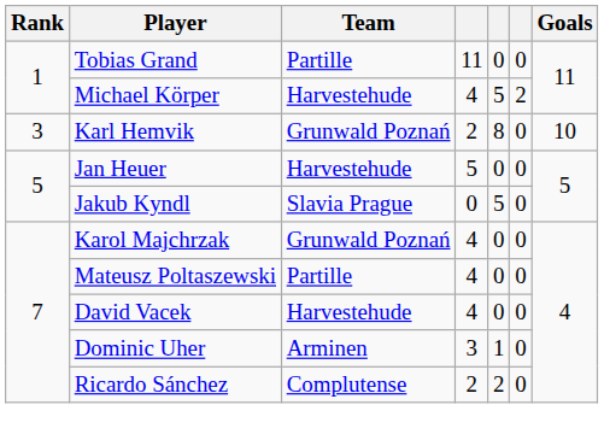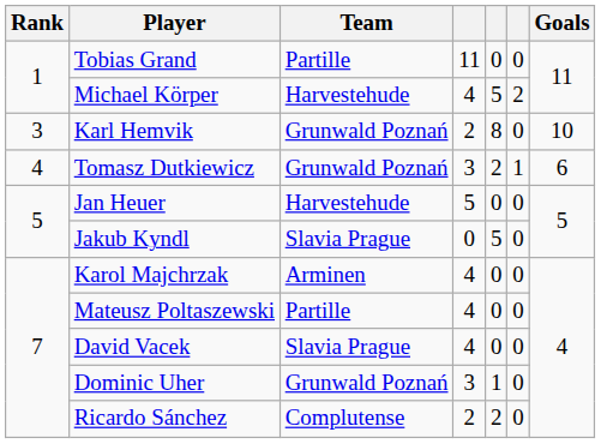 <table class="wikitable" style="text-align:center">
 <tr>
 <th>Rank</th>
 <th>Player</th>
 <th>Team</th>
 <th></th>
 <th></th>
 <th></th>
 <th>Goals</th>
 </tr>
 <tr>
 <td rowspan=2>1</td>
 <td align=left> <a href='#'>Tobias Grand</a></td>
 <td align=left> <a href='#'>Partille</a></td>
 <td>11</td>
 <td>0</td>
 <td>0</td>
 <td rowspan=2>11</td>
 </tr>
 <tr>
 <td align=left> <a href='#'>Michael Körper</a></td>
 <td align=left> <a href='#'>Harvestehude</a></td>
 <td>4</td>
 <td>5</td>
 <td>2</td>
 </tr>
 <tr>
 <td>3</td>
 <td align=left> <a href='#'>Karl Hemvik</a></td>
 <td align=left> <a href='#'>Grunwald Poznań</a></td>
 <td>2</td>
 <td>8</td>
 <td>0</td>
 <td>10</td>
 </tr>
 <tr>
+<td>4</td>
+<td align=left> <a href='#'>Tomasz Dutkiewicz</a></td>
+<td align=left> <a href='#'>Grunwald Poznań</a></td>
+<td>3</td>
+<td>2</td>
+<td>1</td>
+<td>6</td>
+</tr>
+<tr>
 <td rowspan=2>5</td>
 <td align=left> <a href='#'>Jan Heuer</a></td>
 <td align=left> <a href='#'>Harvestehude</a></td>
 <td>5</td>
 <td>0</td>
 <td>0</td>
 <td rowspan=2>5</td>
 </tr>
 <tr>
 <td align=left> <a href='#'>Jakub Kyndl</a></td>
 <td align=left> <a href='#'>Slavia Prague</a></td>
 <td>0</td>
 <td>5</td>
 <td>0</td>
 </tr>
 <tr>
 <td rowspan=5>7</td>
 <td align=left> <a href='#'>Karol Majchrzak</a></td>
-<td align=left> <a href='#'>Grunwald Poznań</a></td>
+<td align=left> <a href='#'>Arminen</a></td>
 <td>4</td>
 <td>0</td>
 <td>0</td>
 <td rowspan=5>4</td>
 </tr>
 <tr>
 <td align=left> <a href='#'>Mateusz Poltaszewski</a></td>
 <td align=left> <a href='#'>Partille</a></td>
 <td>4</td>
 <td>0</td>
 <td>0</td>
 </tr>
 <tr>
 <td align=left> <a href='#'>David Vacek</a></td>
-<td align=left> <a href='#'>Harvestehude</a></td>
+<td align=left> <a href='#'>Slavia Prague</a></td>
 <td>4</td>
 <td>0</td>
 <td>0</td>
 </tr>
 <tr>
 <td align=left> <a href='#'>Dominic Uher</a></td>
-<td align=left> <a href='#'>Arminen</a></td>
+<td align=left> <a href='#'>Grunwald Poznań</a></td>
 <td>3</td>
 <td>1</td>
 <td>0</td>
 </tr>
 <tr>
 <td align=left> <a href='#'>Ricardo Sánchez</a></td>
 <td align=left> <a href='#'>Complutense</a></td>
 <td>2</td>
 <td>2</td>
 <td>0</td>
 </tr>
 </table>
